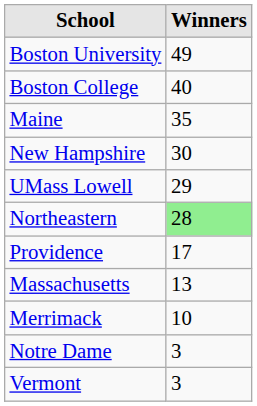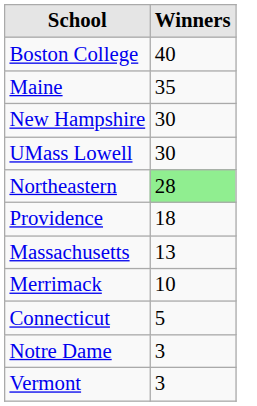 <table class="wikitable">
 <tr>
 <th style="background:#e5e5e5;">School</th>
 <th style="background:#e5e5e5;">Winners</th>
-</tr>
-<tr>
-<td><a href='#'>Boston University</a></td>
-<td>49</td>
 </tr>
 <tr>
 <td><a href='#'>Boston College</a></td>
 <td>40</td>
 </tr>
 <tr>
 <td><a href='#'>Maine</a></td>
 <td>35</td>
 </tr>
 <tr>
 <td><a href='#'>New Hampshire</a></td>
 <td>30</td>
 </tr>
 <tr>
 <td><a href='#'>UMass Lowell</a></td>
-<td>29</td>
+<td>30</td>
 </tr>
 <tr>
 <td><a href='#'>Northeastern</a></td>
 <td style="background: lightgreen;">28</td>
 </tr>
 <tr>
 <td><a href='#'>Providence</a></td>
-<td>17</td>
+<td>18</td>
 </tr>
 <tr>
 <td><a href='#'>Massachusetts</a></td>
 <td>13</td>
 </tr>
 <tr>
 <td><a href='#'>Merrimack</a></td>
 <td>10</td>
 </tr>
 <tr>
+<td><a href='#'>Connecticut</a></td>
+<td>5</td>
+</tr>
+<tr>
 <td><a href='#'>Notre Dame</a></td>
 <td>3</td>
 </tr>
 <tr>
 <td><a href='#'>Vermont</a></td>
 <td>3</td>
 </tr>
 </table>
